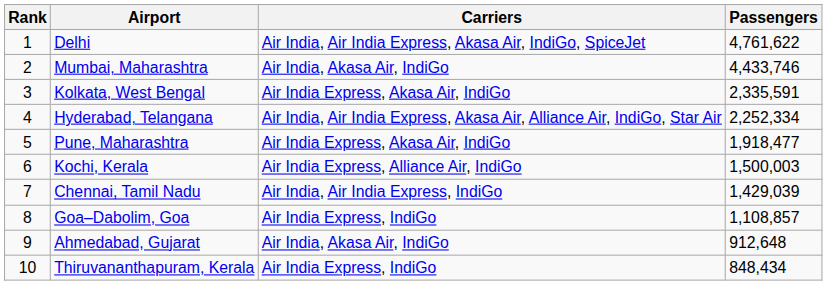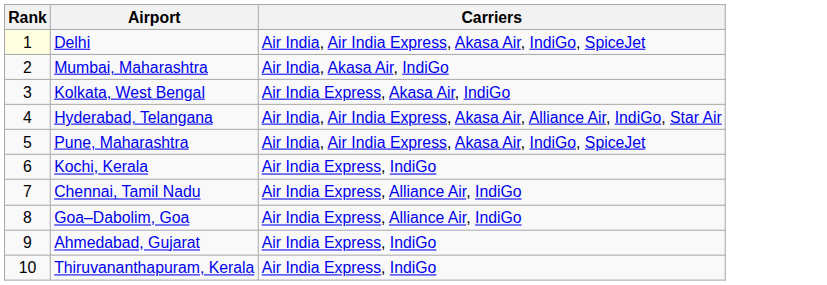 <table class="wikitable sortable" style="font-size: 95%">
 <tr>
 <th>Rank</th>
 <th>Airport</th>
 <th>Carriers</th>
-<th>Passengers</th>
 </tr>
 <tr>
-<td style="text-align:center;">1</td>
+<td style="background: lightyellow; text-align:center;">1</td>
 <td><a href='#'>Delhi</a></td>
 <td><a href='#'>Air India</a>, <a href='#'>Air India Express</a>, <a href='#'>Akasa Air</a>, <a href='#'>IndiGo</a>, <a href='#'>SpiceJet</a></td>
-<td>4,761,622</td>
 </tr>
 <tr>
 <td style="text-align:center;">2</td>
 <td><a href='#'>Mumbai, Maharashtra</a></td>
 <td><a href='#'>Air India</a>, <a href='#'>Akasa Air</a>, <a href='#'>IndiGo</a></td>
-<td>4,433,746</td>
 </tr>
 <tr>
 <td style="text-align:center;">3</td>
 <td><a href='#'>Kolkata, West Bengal</a></td>
 <td><a href='#'>Air India Express</a>, <a href='#'>Akasa Air</a>, <a href='#'>IndiGo</a></td>
-<td>2,335,591</td>
 </tr>
 <tr>
 <td style="text-align:center;">4</td>
 <td><a href='#'>Hyderabad, Telangana</a></td>
 <td><a href='#'>Air India</a>, <a href='#'>Air India Express</a>, <a href='#'>Akasa Air</a>, <a href='#'>Alliance Air</a>, <a href='#'>IndiGo</a>, <a href='#'>Star Air</a></td>
-<td>2,252,334</td>
 </tr>
 <tr>
 <td style="text-align:center;">5</td>
 <td><a href='#'>Pune, Maharashtra</a></td>
-<td><a href='#'>Air India Express</a>, <a href='#'>Akasa Air</a>, <a href='#'>IndiGo</a></td>
-<td>1,918,477</td>
+<td><a href='#'>Air India</a>, <a href='#'>Air India Express</a>, <a href='#'>Akasa Air</a>, <a href='#'>IndiGo</a>, <a href='#'>SpiceJet</a></td>
 </tr>
 <tr>
 <td style="text-align:center;">6</td>
 <td><a href='#'>Kochi, Kerala</a></td>
-<td><a href='#'>Air India Express</a>, <a href='#'>Alliance Air</a>, <a href='#'>IndiGo</a></td>
-<td>1,500,003</td>
+<td><a href='#'>Air India Express</a>, <a href='#'>IndiGo</a></td>
 </tr>
 <tr>
 <td style="text-align:center;">7</td>
 <td><a href='#'>Chennai, Tamil Nadu</a></td>
-<td><a href='#'>Air India</a>, <a href='#'>Air India Express</a>, <a href='#'>IndiGo</a></td>
-<td>1,429,039</td>
+<td><a href='#'>Air India Express</a>, <a href='#'>Alliance Air</a>, <a href='#'>IndiGo</a></td>
 </tr>
 <tr>
 <td style="text-align:center;">8</td>
 <td><a href='#'>Goa–Dabolim, Goa</a></td>
-<td><a href='#'>Air India Express</a>, <a href='#'>IndiGo</a></td>
-<td>1,108,857</td>
+<td><a href='#'>Air India Express</a>, <a href='#'>Alliance Air</a>, <a href='#'>IndiGo</a></td>
 </tr>
 <tr>
 <td style="text-align:center;">9</td>
 <td><a href='#'>Ahmedabad, Gujarat</a></td>
-<td><a href='#'>Air India</a>, <a href='#'>Akasa Air</a>, <a href='#'>IndiGo</a></td>
-<td>912,648</td>
+<td><a href='#'>Air India Express</a>, <a href='#'>IndiGo</a></td>
 </tr>
 <tr>
 <td style="text-align:center;">10</td>
 <td><a href='#'>Thiruvananthapuram, Kerala</a></td>
 <td><a href='#'>Air India Express</a>, <a href='#'>IndiGo</a></td>
-<td>848,434</td>
 </tr>
 </table>
